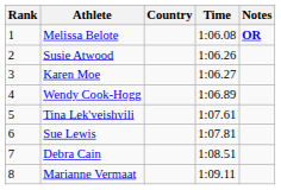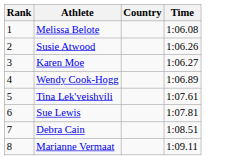 <table class="wikitable sortable">
 <tr>
 <th>Rank</th>
 <th>Athlete</th>
 <th>Country</th>
 <th>Time</th>
-<th>Notes</th>
 </tr>
 <tr>
 <td>1</td>
 <td><a href='#'>Melissa Belote</a></td>
 <td></td>
 <td>1:06.08</td>
-<td><strong><a href='#'>OR</a></strong></td>
 </tr>
 <tr>
 <td>2</td>
 <td><a href='#'>Susie Atwood</a></td>
 <td></td>
 <td>1:06.26</td>
-<td></td>
 </tr>
 <tr>
 <td>3</td>
 <td><a href='#'>Karen Moe</a></td>
 <td></td>
 <td>1:06.27</td>
-<td></td>
 </tr>
 <tr>
 <td>4</td>
 <td><a href='#'>Wendy Cook-Hogg</a></td>
 <td></td>
 <td>1:06.89</td>
-<td></td>
 </tr>
 <tr>
 <td>5</td>
 <td><a href='#'>Tina Lek'veishvili</a></td>
 <td></td>
 <td>1:07.61</td>
-<td></td>
 </tr>
 <tr>
 <td>6</td>
 <td><a href='#'>Sue Lewis</a></td>
 <td></td>
 <td>1:07.81</td>
-<td></td>
 </tr>
 <tr>
 <td>7</td>
 <td><a href='#'>Debra Cain</a></td>
 <td></td>
 <td>1:08.51</td>
-<td></td>
 </tr>
 <tr>
 <td>8</td>
 <td><a href='#'>Marianne Vermaat</a></td>
 <td></td>
 <td>1:09.11</td>
-<td></td>
 </tr>
 </table>
